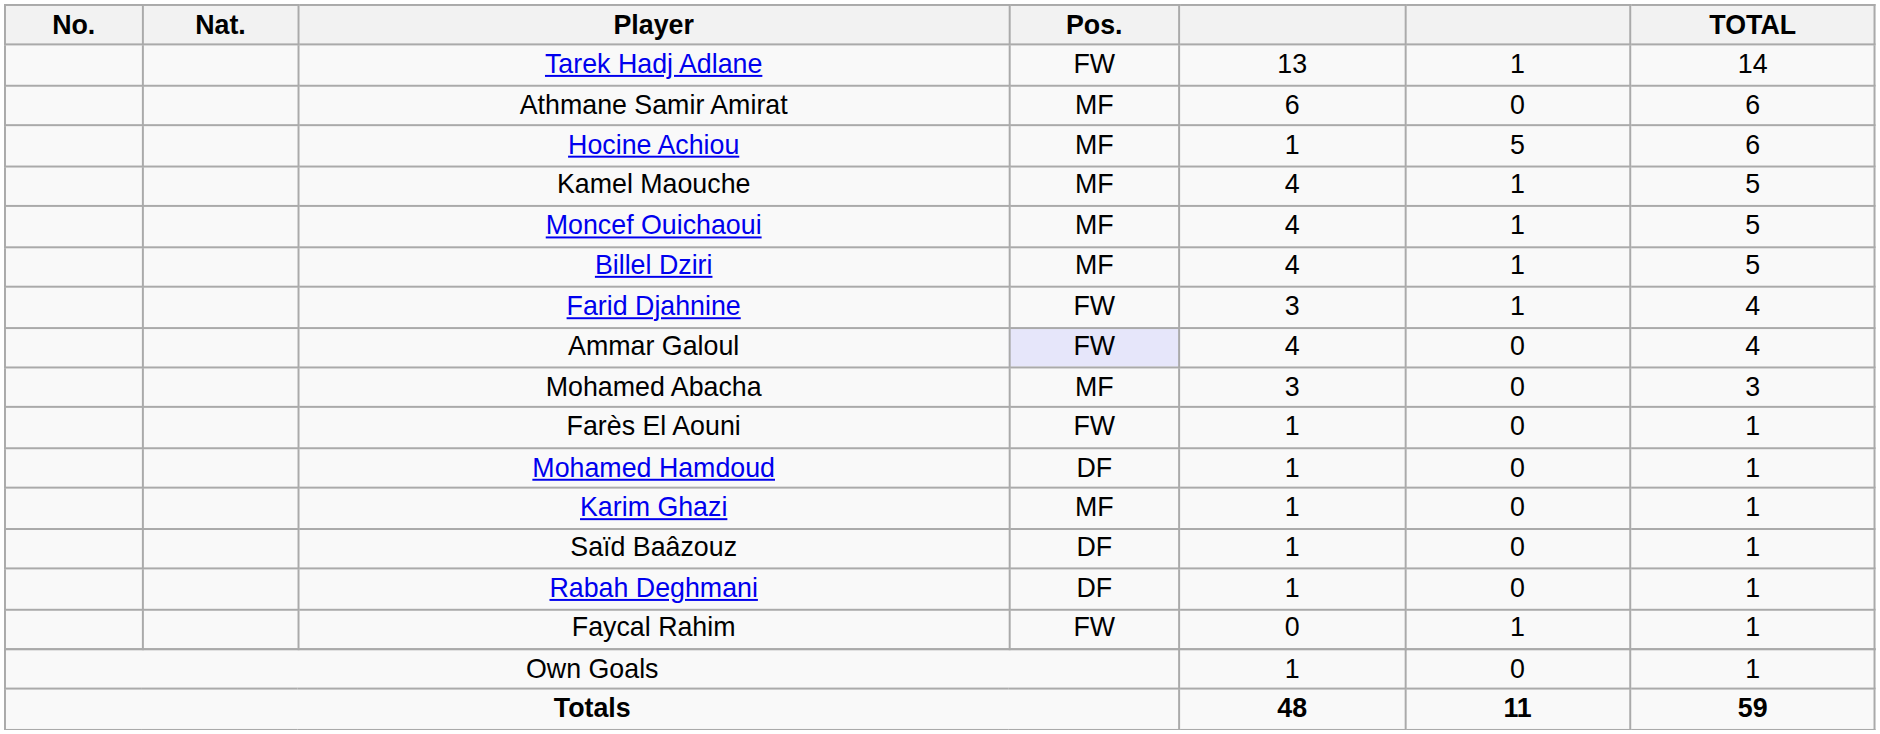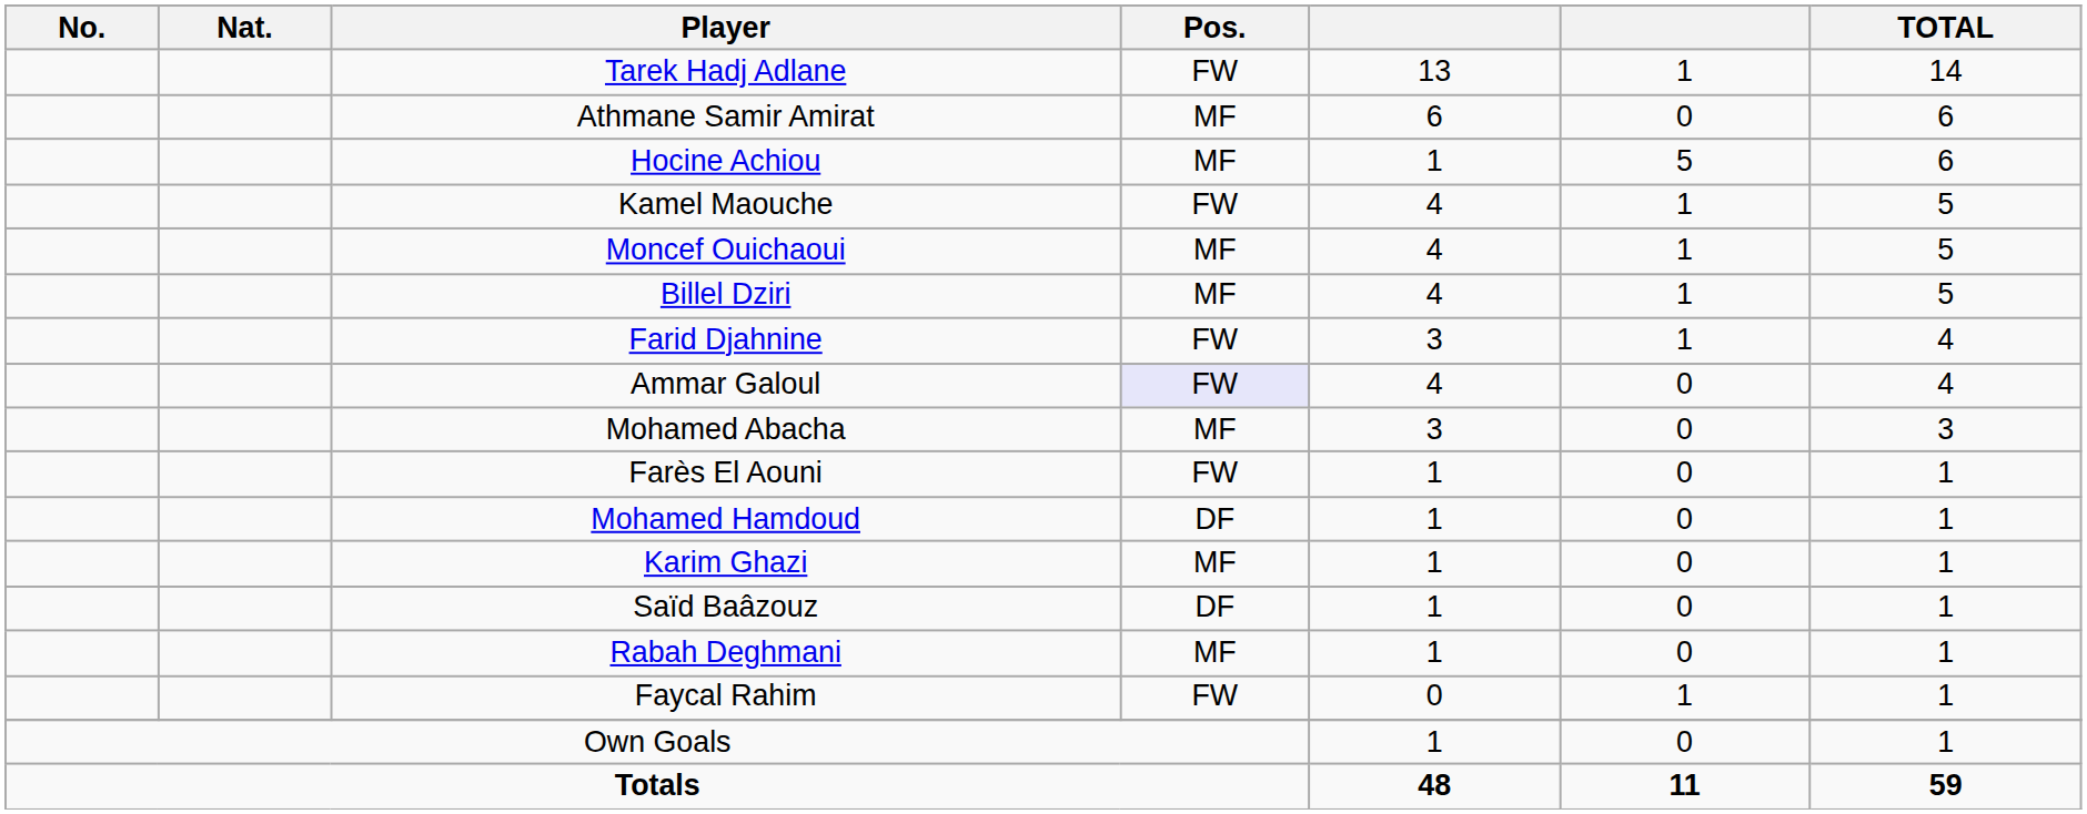 <table class="wikitable sortable alternance"  style="font-size:85%; text-align:center; line-height:14px; width:60%;">
 <tr>
 <th width=10>No.</th>
 <th width=10>Nat.</th>
 <th width=140>Player</th>
 <th width=10>Pos.</th>
 <th width=40></th>
 <th width=40></th>
 <th width=40>TOTAL</th>
 </tr>
 <tr>
 <td></td>
 <td></td>
 <td><a href='#'>Tarek Hadj Adlane</a></td>
 <td>FW</td>
 <td>13</td>
 <td>1</td>
 <td>14</td>
 </tr>
 <tr>
 <td></td>
 <td></td>
 <td>Athmane Samir Amirat</td>
 <td>MF</td>
 <td>6</td>
 <td>0</td>
 <td>6</td>
 </tr>
 <tr>
 <td></td>
 <td></td>
 <td><a href='#'>Hocine Achiou</a></td>
 <td>MF</td>
 <td>1</td>
 <td>5</td>
 <td>6</td>
 </tr>
 <tr>
 <td></td>
 <td></td>
 <td>Kamel Maouche</td>
-<td>MF</td>
+<td>FW</td>
 <td>4</td>
 <td>1</td>
 <td>5</td>
 </tr>
 <tr>
 <td></td>
 <td></td>
 <td><a href='#'>Moncef Ouichaoui</a></td>
 <td>MF</td>
 <td>4</td>
 <td>1</td>
 <td>5</td>
 </tr>
 <tr>
 <td></td>
 <td></td>
 <td><a href='#'>Billel Dziri</a></td>
 <td>MF</td>
 <td>4</td>
 <td>1</td>
 <td>5</td>
 </tr>
 <tr>
 <td></td>
 <td></td>
 <td><a href='#'>Farid Djahnine</a></td>
 <td>FW</td>
 <td>3</td>
 <td>1</td>
 <td>4</td>
 </tr>
 <tr>
 <td></td>
 <td></td>
 <td>Ammar Galoul</td>
 <td style="background: lavender;">FW</td>
 <td>4</td>
 <td>0</td>
 <td>4</td>
 </tr>
 <tr>
 <td></td>
 <td></td>
 <td>Mohamed Abacha</td>
 <td>MF</td>
 <td>3</td>
 <td>0</td>
 <td>3</td>
 </tr>
 <tr>
 <td></td>
 <td></td>
 <td>Farès El Aouni</td>
 <td>FW</td>
 <td>1</td>
 <td>0</td>
 <td>1</td>
 </tr>
 <tr>
 <td></td>
 <td></td>
 <td><a href='#'>Mohamed Hamdoud</a></td>
 <td>DF</td>
 <td>1</td>
 <td>0</td>
 <td>1</td>
 </tr>
 <tr>
 <td></td>
 <td></td>
 <td><a href='#'>Karim Ghazi</a></td>
 <td>MF</td>
 <td>1</td>
 <td>0</td>
 <td>1</td>
 </tr>
 <tr>
 <td></td>
 <td></td>
 <td>Saïd Baâzouz</td>
 <td>DF</td>
 <td>1</td>
 <td>0</td>
 <td>1</td>
 </tr>
 <tr>
 <td></td>
 <td></td>
 <td><a href='#'>Rabah Deghmani</a></td>
-<td>DF</td>
+<td>MF</td>
 <td>1</td>
 <td>0</td>
 <td>1</td>
 </tr>
 <tr>
 <td></td>
 <td></td>
 <td>Faycal Rahim</td>
 <td>FW</td>
 <td>0</td>
 <td>1</td>
 <td>1</td>
 </tr>
 <tr>
 </tr>
 <tr class="sortbottom">
 <td colspan="4">Own Goals</td>
 <td>1</td>
 <td>0</td>
 <td>1</td>
 </tr>
 <tr class="sortbottom">
 <td colspan="4"><strong>Totals</strong></td>
 <td><strong>48</strong></td>
 <td><strong>11</strong></td>
 <td><strong>59</strong></td>
 </tr>
 </table>
